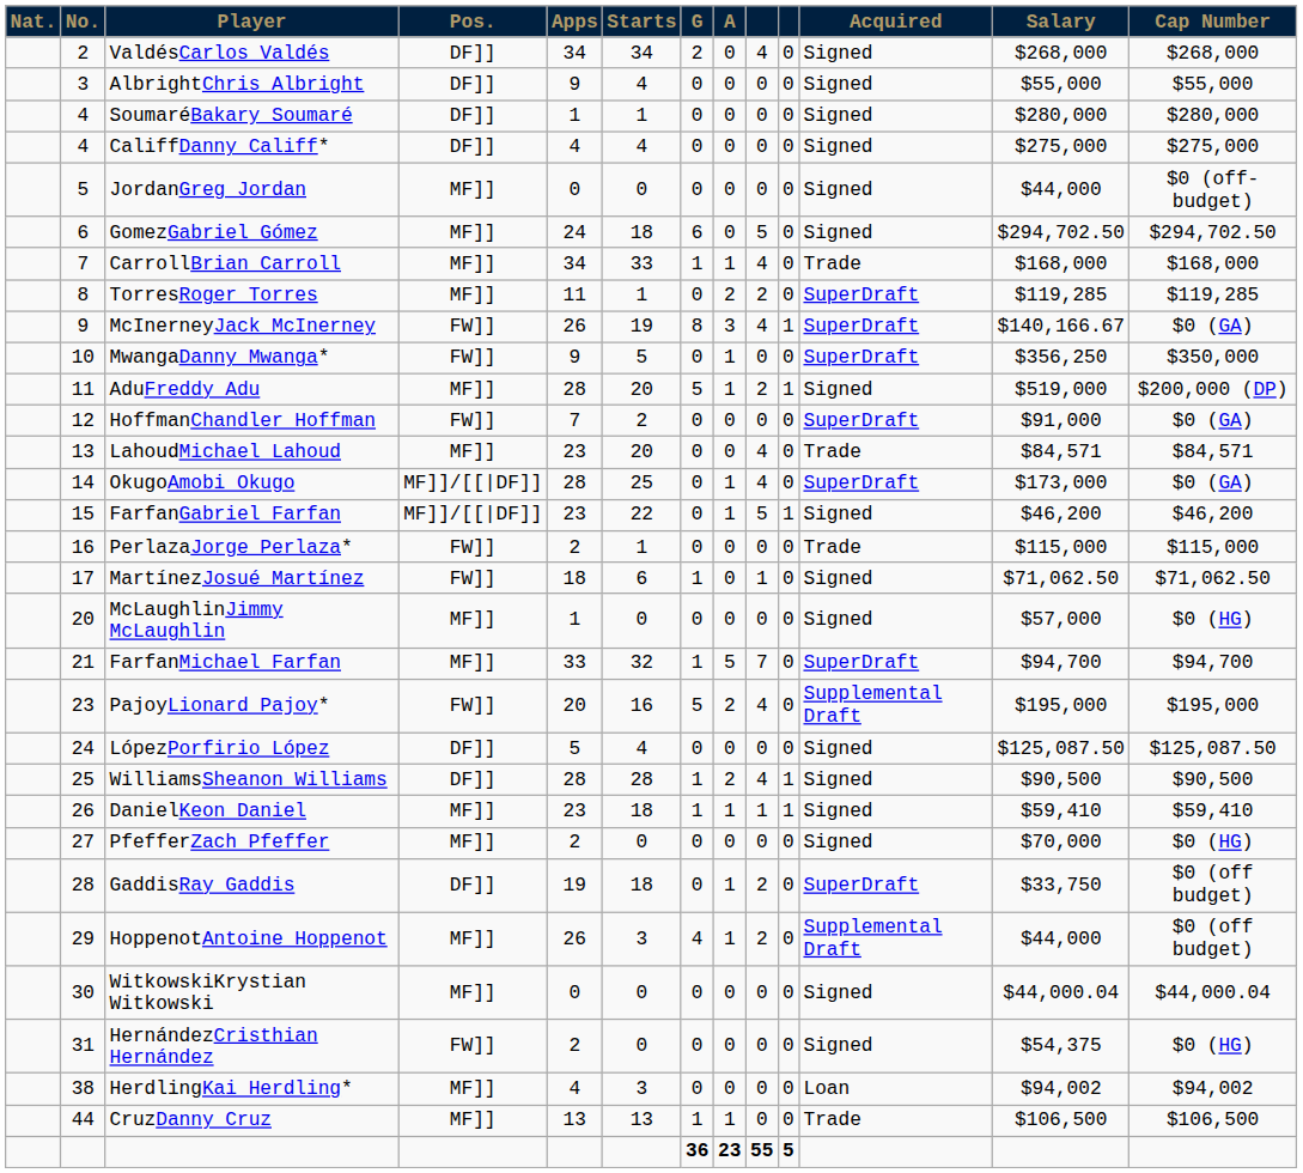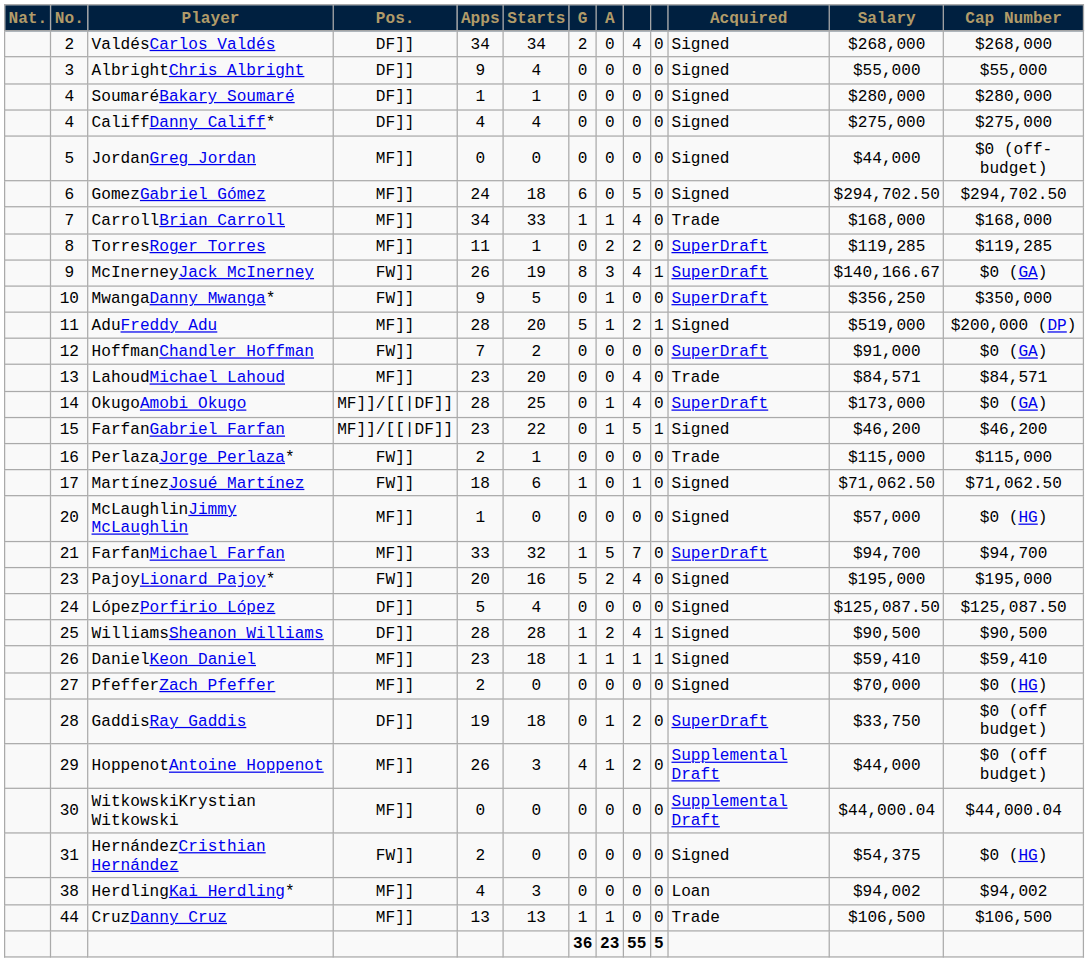 <table | class="wikitable sortable">
 <tr>
 <th style="background:#002040; color:#B19B69; text-align:center;">Nat.</th>
 <th style="background:#002040; color:#B19B69; text-align:center;">No.</th>
 <th style="background:#002040; color:#B19B69; text-align:center;">Player</th>
 <th style="background:#002040; color:#B19B69; text-align:center;">Pos.</th>
 <th style="background:#002040; color:#B19B69; text-align:center;">Apps</th>
 <th style="background:#002040; color:#B19B69; text-align:center;">Starts</th>
 <th style="background:#002040; color:#B19B69; text-align:center;">G</th>
 <th style="background:#002040; color:#B19B69; text-align:center;">A</th>
 <th style="background:#002040; color:#B19B69; text-align:center;"></th>
 <th style="background:#002040; color:#B19B69; text-align:center;"></th>
 <th style="background:#002040; color:#B19B69; text-align:center;">Acquired</th>
 <th style="background:#002040; color:#B19B69; text-align:center;">Salary</th>
 <th style="background:#002040; color:#B19B69; text-align:center;">Cap Number</th>
 </tr>
 <tr align=center>
 <td></td>
 <td>2</td>
 <td align=left><span>Valdés</span><a href='#'>Carlos Valdés</a></td>
 <td [[>DF]]</td>
 <td>34</td>
 <td>34</td>
 <td>2</td>
 <td>0</td>
 <td>4</td>
 <td>0</td>
 <td align=left>Signed</td>
 <td>$268,000</td>
 <td>$268,000</td>
 </tr>
 <tr align=center>
 <td></td>
 <td>3</td>
 <td align=left><span>Albright</span><a href='#'>Chris Albright</a></td>
 <td [[>DF]]</td>
 <td>9</td>
 <td>4</td>
 <td>0</td>
 <td>0</td>
 <td>0</td>
 <td>0</td>
 <td align=left>Signed</td>
 <td>$55,000</td>
 <td>$55,000</td>
 </tr>
 <tr align=center>
 <td></td>
 <td>4</td>
 <td align=left><span>Soumaré</span><a href='#'>Bakary Soumaré</a></td>
 <td [[>DF]]</td>
 <td>1</td>
 <td>1</td>
 <td>0</td>
 <td>0</td>
 <td>0</td>
 <td>0</td>
 <td align=left>Signed</td>
 <td>$280,000</td>
 <td>$280,000</td>
 </tr>
 <tr align=center>
 <td></td>
 <td>4</td>
 <td align=left><span>Califf</span><a href='#'>Danny Califf</a>*</td>
 <td [[>DF]]</td>
 <td>4</td>
 <td>4</td>
 <td>0</td>
 <td>0</td>
 <td>0</td>
 <td>0</td>
 <td align=left>Signed</td>
 <td>$275,000</td>
 <td>$275,000</td>
 </tr>
 <tr align=center>
 <td></td>
 <td>5</td>
 <td align=left><span>Jordan</span><a href='#'>Greg Jordan</a></td>
 <td [[>MF]]</td>
 <td>0</td>
 <td>0</td>
 <td>0</td>
 <td>0</td>
 <td>0</td>
 <td>0</td>
 <td align=left>Signed</td>
 <td>$44,000</td>
 <td>$0 (off-budget)</td>
 </tr>
 <tr align=center>
 <td></td>
 <td>6</td>
 <td align=left><span>Gomez</span><a href='#'>Gabriel Gómez</a></td>
 <td [[>MF]]</td>
 <td>24</td>
 <td>18</td>
 <td>6</td>
 <td>0</td>
 <td>5</td>
 <td>0</td>
 <td align=left>Signed</td>
 <td>$294,702.50</td>
 <td>$294,702.50</td>
 </tr>
 <tr align=center>
 <td></td>
 <td>7</td>
 <td align=left><span>Carroll</span><a href='#'>Brian Carroll</a></td>
 <td [[>MF]]</td>
 <td>34</td>
 <td>33</td>
 <td>1</td>
 <td>1</td>
 <td>4</td>
 <td>0</td>
 <td align=left>Trade</td>
 <td>$168,000</td>
 <td>$168,000</td>
 </tr>
 <tr align=center>
 <td></td>
 <td>8</td>
 <td align=left><span>Torres</span><a href='#'>Roger Torres</a></td>
 <td [[>MF]]</td>
 <td>11</td>
 <td>1</td>
 <td>0</td>
 <td>2</td>
 <td>2</td>
 <td>0</td>
 <td align=left><a href='#'>SuperDraft</a></td>
 <td>$119,285</td>
 <td>$119,285</td>
 </tr>
 <tr align=center>
 <td></td>
 <td>9</td>
 <td align=left><span>McInerney</span><a href='#'>Jack McInerney</a></td>
 <td [[>FW]]</td>
 <td>26</td>
 <td>19</td>
 <td>8</td>
 <td>3</td>
 <td>4</td>
 <td>1</td>
 <td align=left><a href='#'>SuperDraft</a></td>
 <td>$140,166.67</td>
 <td>$0 (<a href='#'>GA</a>)</td>
 </tr>
 <tr align=center>
 <td></td>
 <td>10</td>
 <td align=left><span>Mwanga</span><a href='#'>Danny Mwanga</a>*</td>
 <td [[>FW]]</td>
 <td>9</td>
 <td>5</td>
 <td>0</td>
 <td>1</td>
 <td>0</td>
 <td>0</td>
 <td align=left><a href='#'>SuperDraft</a></td>
 <td>$356,250</td>
 <td>$350,000</td>
 </tr>
 <tr align=center>
 <td></td>
 <td>11</td>
 <td align=left><span>Adu</span><a href='#'>Freddy Adu</a></td>
 <td [[>MF]]</td>
 <td>28</td>
 <td>20</td>
 <td>5</td>
 <td>1</td>
 <td>2</td>
 <td>1</td>
 <td align=left>Signed</td>
 <td>$519,000</td>
 <td>$200,000 (<a href='#'>DP</a>)</td>
 </tr>
 <tr align=center>
 <td></td>
 <td>12</td>
 <td align=left><span>Hoffman</span><a href='#'>Chandler Hoffman</a></td>
 <td [[>FW]]</td>
 <td>7</td>
 <td>2</td>
 <td>0</td>
 <td>0</td>
 <td>0</td>
 <td>0</td>
 <td align=left><a href='#'>SuperDraft</a></td>
 <td>$91,000</td>
 <td>$0 (<a href='#'>GA</a>)</td>
 </tr>
 <tr align=center>
 <td></td>
 <td>13</td>
 <td align=left><span>Lahoud</span><a href='#'>Michael Lahoud</a></td>
 <td [[>MF]]</td>
 <td>23</td>
 <td>20</td>
 <td>0</td>
 <td>0</td>
 <td>4</td>
 <td>0</td>
 <td align=left>Trade</td>
 <td>$84,571</td>
 <td>$84,571</td>
 </tr>
 <tr align=center>
 <td></td>
 <td>14</td>
 <td align=left><span>Okugo</span><a href='#'>Amobi Okugo</a></td>
 <td [[>MF]]/[[|DF]]</td>
 <td>28</td>
 <td>25</td>
 <td>0</td>
 <td>1</td>
 <td>4</td>
 <td>0</td>
 <td align=left><a href='#'>SuperDraft</a></td>
 <td>$173,000</td>
 <td>$0 (<a href='#'>GA</a>)</td>
 </tr>
 <tr align=center>
 <td></td>
 <td>15</td>
 <td align=left><span>Farfan</span><a href='#'>Gabriel Farfan</a></td>
 <td [[>MF]]/[[|DF]]</td>
 <td>23</td>
 <td>22</td>
 <td>0</td>
 <td>1</td>
 <td>5</td>
 <td>1</td>
 <td align=left>Signed</td>
 <td>$46,200</td>
 <td>$46,200</td>
 </tr>
 <tr align=center>
 <td></td>
 <td>16</td>
 <td align=left><span>Perlaza</span><a href='#'>Jorge Perlaza</a>*</td>
 <td [[>FW]]</td>
 <td>2</td>
 <td>1</td>
 <td>0</td>
 <td>0</td>
 <td>0</td>
 <td>0</td>
 <td align=left>Trade</td>
 <td>$115,000</td>
 <td>$115,000</td>
 </tr>
 <tr align=center>
 <td></td>
 <td>17</td>
 <td align=left><span>Martínez</span><a href='#'>Josué Martínez</a></td>
 <td [[>FW]]</td>
 <td>18</td>
 <td>6</td>
 <td>1</td>
 <td>0</td>
 <td>1</td>
 <td>0</td>
 <td align=left>Signed</td>
 <td>$71,062.50</td>
 <td>$71,062.50</td>
 </tr>
 <tr align=center>
 <td></td>
 <td>20</td>
 <td align=left><span>McLaughlin</span><a href='#'>Jimmy McLaughlin</a></td>
 <td [[>MF]]</td>
 <td>1</td>
 <td>0</td>
 <td>0</td>
 <td>0</td>
 <td>0</td>
 <td>0</td>
 <td align=left>Signed</td>
 <td>$57,000</td>
 <td>$0 (<a href='#'>HG</a>)</td>
 </tr>
 <tr align=center>
 <td></td>
 <td>21</td>
 <td align=left><span>Farfan</span><a href='#'>Michael Farfan</a></td>
 <td [[>MF]]</td>
 <td>33</td>
 <td>32</td>
 <td>1</td>
 <td>5</td>
 <td>7</td>
 <td>0</td>
 <td align=left><a href='#'>SuperDraft</a></td>
 <td>$94,700</td>
 <td>$94,700</td>
 </tr>
 <tr align=center>
 <td></td>
 <td>23</td>
 <td align=left><span>Pajoy</span><a href='#'>Lionard Pajoy</a>*</td>
 <td [[>FW]]</td>
 <td>20</td>
 <td>16</td>
 <td>5</td>
 <td>2</td>
 <td>4</td>
 <td>0</td>
-<td align=left><a href='#'>Supplemental Draft</a></td>
+<td align=left>Signed</td>
 <td>$195,000</td>
 <td>$195,000</td>
 </tr>
 <tr align=center>
 <td></td>
 <td>24</td>
 <td align=left><span>López</span><a href='#'>Porfirio López</a></td>
 <td [[>DF]]</td>
 <td>5</td>
 <td>4</td>
 <td>0</td>
 <td>0</td>
 <td>0</td>
 <td>0</td>
 <td align=left>Signed</td>
 <td>$125,087.50</td>
 <td>$125,087.50</td>
 </tr>
 <tr align=center>
 <td></td>
 <td>25</td>
 <td align=left><span>Williams</span><a href='#'>Sheanon Williams</a></td>
 <td [[>DF]]</td>
 <td>28</td>
 <td>28</td>
 <td>1</td>
 <td>2</td>
 <td>4</td>
 <td>1</td>
 <td align=left>Signed</td>
 <td>$90,500</td>
 <td>$90,500</td>
 </tr>
 <tr align=center>
 <td></td>
 <td>26</td>
 <td align=left><span>Daniel</span><a href='#'>Keon Daniel</a></td>
 <td [[>MF]]</td>
 <td>23</td>
 <td>18</td>
 <td>1</td>
 <td>1</td>
 <td>1</td>
 <td>1</td>
 <td align=left>Signed</td>
 <td>$59,410</td>
 <td>$59,410</td>
 </tr>
 <tr align=center>
 <td></td>
 <td>27</td>
 <td align=left><span>Pfeffer</span><a href='#'>Zach Pfeffer</a></td>
 <td [[>MF]]</td>
 <td>2</td>
 <td>0</td>
 <td>0</td>
 <td>0</td>
 <td>0</td>
 <td>0</td>
 <td align=left>Signed</td>
 <td>$70,000</td>
 <td>$0 (<a href='#'>HG</a>)</td>
 </tr>
 <tr align=center>
 <td></td>
 <td>28</td>
 <td align=left><span>Gaddis</span><a href='#'>Ray Gaddis</a></td>
 <td [[>DF]]</td>
 <td>19</td>
 <td>18</td>
 <td>0</td>
 <td>1</td>
 <td>2</td>
 <td>0</td>
 <td align=left><a href='#'>SuperDraft</a></td>
 <td>$33,750</td>
 <td>$0 (off budget)</td>
 </tr>
 <tr align=center>
 <td></td>
 <td>29</td>
 <td align=left><span>Hoppenot</span><a href='#'>Antoine Hoppenot</a></td>
 <td [[>MF]]</td>
 <td>26</td>
 <td>3</td>
 <td>4</td>
 <td>1</td>
 <td>2</td>
 <td>0</td>
 <td align=left><a href='#'>Supplemental Draft</a></td>
 <td>$44,000</td>
 <td>$0 (off budget)</td>
 </tr>
 <tr align=center>
 <td></td>
 <td>30</td>
 <td align=left><span>Witkowski</span>Krystian Witkowski</td>
 <td [[>MF]]</td>
 <td>0</td>
 <td>0</td>
 <td>0</td>
 <td>0</td>
 <td>0</td>
 <td>0</td>
-<td align=left>Signed</td>
+<td align=left><a href='#'>Supplemental Draft</a></td>
 <td>$44,000.04</td>
 <td>$44,000.04</td>
 </tr>
 <tr align=center>
 <td></td>
 <td>31</td>
 <td align=left><span>Hernández</span><a href='#'>Cristhian Hernández</a></td>
 <td [[>FW]]</td>
 <td>2</td>
 <td>0</td>
 <td>0</td>
 <td>0</td>
 <td>0</td>
 <td>0</td>
 <td align=left>Signed</td>
 <td>$54,375</td>
 <td>$0 (<a href='#'>HG</a>)</td>
 </tr>
 <tr align=center>
 <td></td>
 <td>38</td>
 <td align=left><span>Herdling</span><a href='#'>Kai Herdling</a>*</td>
 <td [[>MF]]</td>
 <td>4</td>
 <td>3</td>
 <td>0</td>
 <td>0</td>
 <td>0</td>
 <td>0</td>
 <td align=left>Loan</td>
 <td>$94,002</td>
 <td>$94,002</td>
 </tr>
 <tr align=center>
 <td></td>
 <td>44</td>
 <td align=left><span>Cruz</span><a href='#'>Danny Cruz</a></td>
 <td [[>MF]]</td>
 <td>13</td>
 <td>13</td>
 <td>1</td>
 <td>1</td>
 <td>0</td>
 <td>0</td>
 <td align=left>Trade</td>
 <td>$106,500</td>
 <td>$106,500</td>
 </tr>
 <tr style="text-align:center;" class="sortbottom">
 <td></td>
 <td></td>
 <td></td>
 <td></td>
 <td></td>
 <td></td>
 <td><strong>36</strong></td>
 <td><strong>23</strong></td>
 <td><strong>55</strong></td>
 <td><strong>5</strong></td>
 <td></td>
 <td></td>
 <td></td>
 </tr>
 </table>
